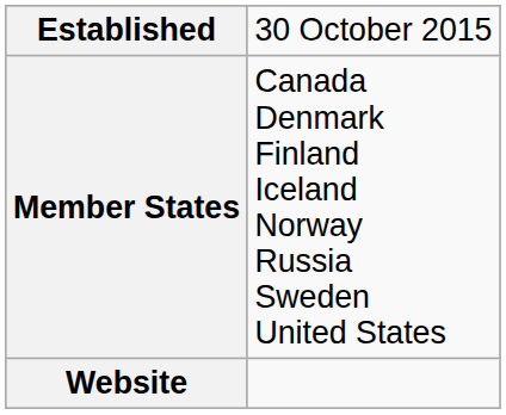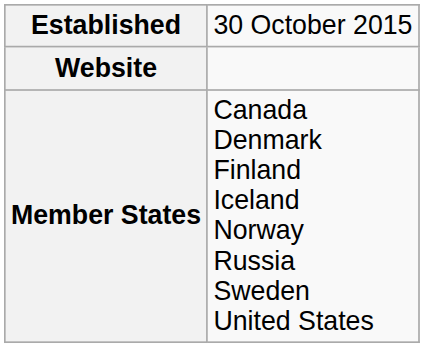 <table class="wikitable">
 <tr>
 <th>Established</th>
 <td>30 October 2015</td>
 </tr>
 <tr>
+<th>Website</th>
+<td></td>
+</tr>
+<tr>
 <th>Member States</th>
 <td>Canada<br>Denmark<br>Finland<br>Iceland<br>Norway<br>Russia<br>Sweden<br>United States</td>
 </tr>
-<tr>
-<th>Website</th>
-<td></td>
-</tr>
 </table>
